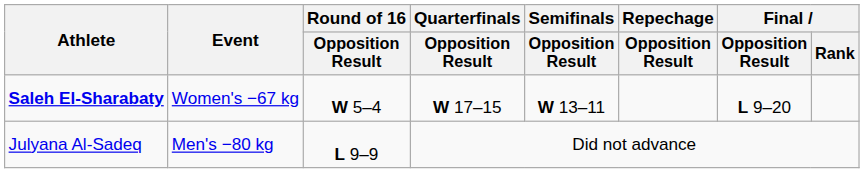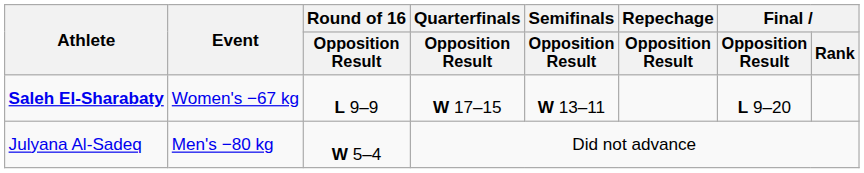 <table class="wikitable" style="font-size:90%;">
 <tr>
 <th rowspan=2>Athlete</th>
 <th rowspan=2>Event</th>
 <th>Round of 16</th>
 <th>Quarterfinals</th>
 <th>Semifinals</th>
 <th>Repechage</th>
 <th colspan=2>Final / </th>
 </tr>
 <tr style="font-size:95%">
 <th>Opposition<br>Result</th>
 <th>Opposition<br>Result</th>
 <th>Opposition<br>Result</th>
 <th>Opposition<br>Result</th>
 <th>Opposition<br>Result</th>
 <th>Rank</th>
 </tr>
 <tr align=center>
 <td align=left><strong><a href='#'>Saleh El-Sharabaty</a></strong></td>
 <td align=left><a href='#'>Women's −67 kg</a></td>
-<td><br><strong>W</strong> 5–4</td>
+<td><br><strong>L</strong> 9–9 </td>
 <td><br><strong>W</strong> 17–15</td>
 <td><br><strong>W</strong> 13–11</td>
 <td></td>
 <td><br><strong>L</strong> 9–20</td>
 <td></td>
 </tr>
 <tr align=center>
 <td align=left><a href='#'>Julyana Al-Sadeq</a></td>
 <td align=left><a href='#'>Men's −80 kg</a></td>
-<td><br><strong>L</strong> 9–9 </td>
+<td><br><strong>W</strong> 5–4</td>
 <td colspan=5>Did not advance</td>
 </tr>
 </table>
